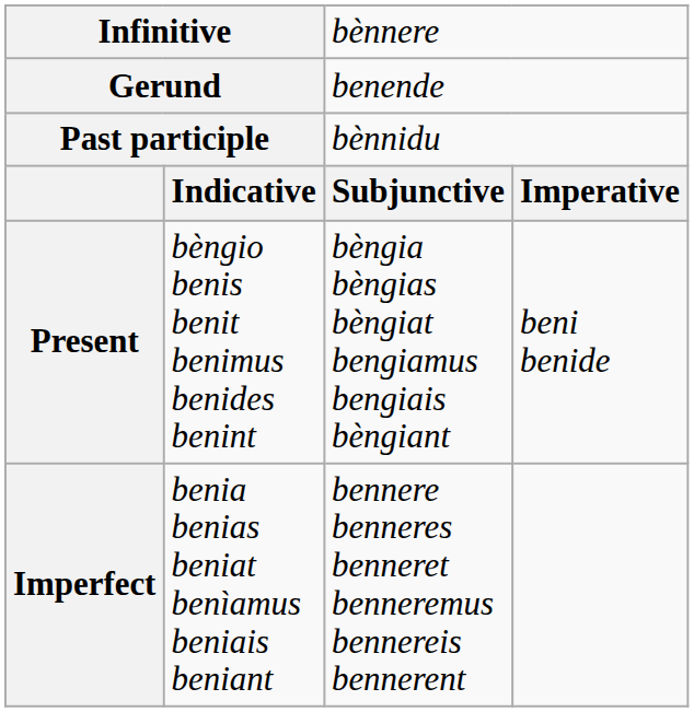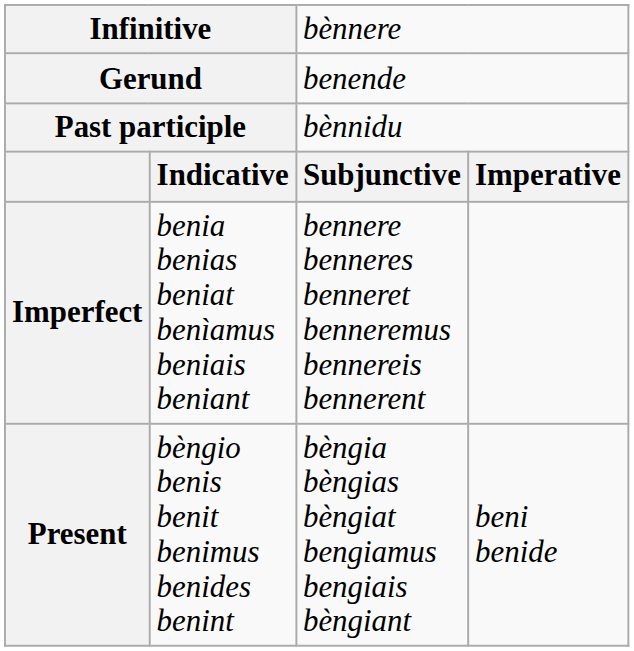 <table class="wikitable">
 <tr>
 <th colspan=2>Infinitive</th>
 <td colspan=2><em>bènnere</em></td>
 </tr>
 <tr>
 <th colspan=2>Gerund</th>
 <td colspan=2><em>benende</em></td>
 </tr>
 <tr>
 <th colspan=2>Past participle</th>
 <td colspan=2><em>bènnidu</em></td>
 </tr>
 <tr>
 <th></th>
 <th>Indicative</th>
 <th>Subjunctive</th>
 <th>Imperative</th>
 </tr>
 <tr>
+<th>Imperfect</th>
+<td><em>benia</em><br><em>benias</em><br><em>beniat</em><br><em>benìamus</em><br><em>beniais</em><br><em>beniant</em></td>
+<td><em>bennere</em><br><em>benneres</em><br><em>benneret</em><br><em>benneremus</em><br><em>bennereis</em><br><em>bennerent</em></td>
+<td></td>
+</tr>
+<tr>
 <th>Present</th>
 <td><em>bèngio</em><br><em>benis</em><br><em>benit</em><br><em>benimus</em><br><em>benides</em><br><em>benint</em></td>
 <td><em>bèngia</em><br><em>bèngias</em><br><em>bèngiat</em><br><em>bengiamus</em><br><em>bengiais</em><br><em>bèngiant</em></td>
 <td><em>beni</em><br><em>benide</em></td>
 </tr>
-<tr>
-<th>Imperfect</th>
-<td><em>benia</em><br><em>benias</em><br><em>beniat</em><br><em>benìamus</em><br><em>beniais</em><br><em>beniant</em></td>
-<td><em>bennere</em><br><em>benneres</em><br><em>benneret</em><br><em>benneremus</em><br><em>bennereis</em><br><em>bennerent</em></td>
-<td></td>
-</tr>
 </table>
